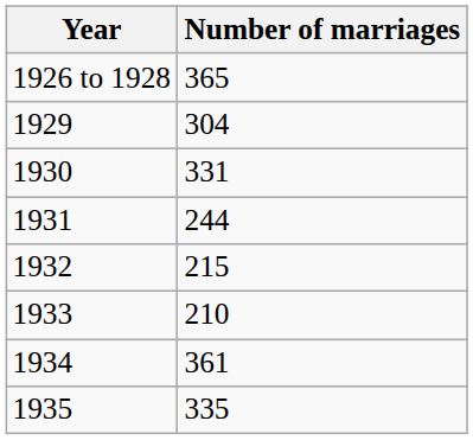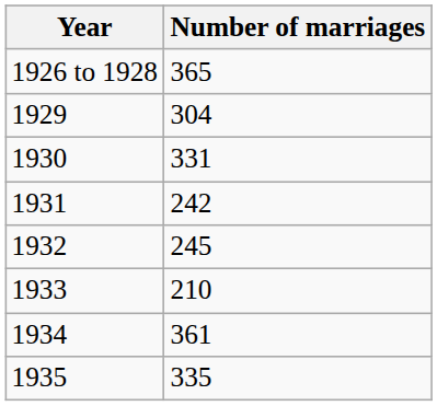 <table border="1" class="wikitable" style="float: right;" padding="5">
 <tr>
 <th>Year</th>
 <th>Number of marriages</th>
 </tr>
 <tr>
 <td>1926 to 1928</td>
 <td>365</td>
 </tr>
 <tr>
 <td>1929</td>
 <td>304</td>
 </tr>
 <tr>
 <td>1930</td>
 <td>331</td>
 </tr>
 <tr>
 <td>1931</td>
-<td>244</td>
+<td>242</td>
 </tr>
 <tr>
 <td>1932</td>
-<td>215</td>
+<td>245</td>
 </tr>
 <tr>
 <td>1933</td>
 <td>210</td>
 </tr>
 <tr>
 <td>1934</td>
 <td>361</td>
 </tr>
 <tr>
 <td>1935</td>
 <td>335</td>
 </tr>
 </table>
